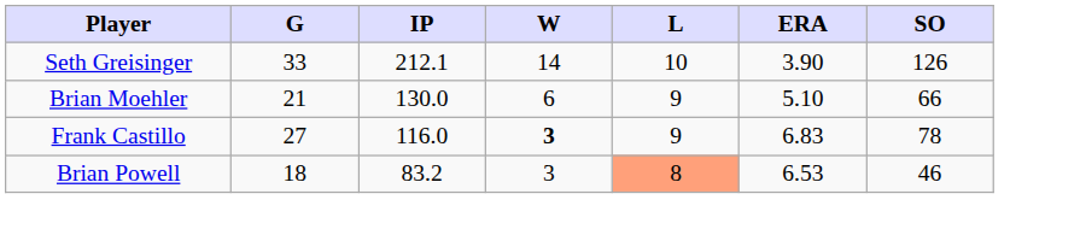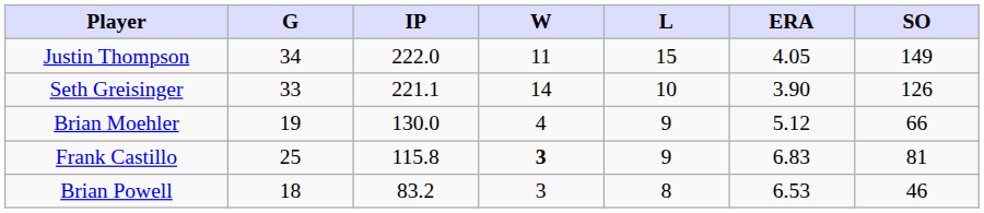 <table class="wikitable sortable">
 <tr>
 <th style="background:#ddf; width:16%;">Player</th>
 <th style="background:#ddf; width:9%;">G</th>
 <th style="background:#ddf; width:9%;">IP</th>
 <th style="background:#ddf; width:9%;">W</th>
 <th style="background:#ddf; width:9%;">L</th>
 <th style="background:#ddf; width:9%;">ERA</th>
 <th style="background:#ddf; width:9%;">SO</th>
 </tr>
 <tr style="text-align:center;">
+<td><a href='#'>Justin Thompson</a></td>
+<td>34</td>
+<td>222.0</td>
+<td>11</td>
+<td>15</td>
+<td>4.05</td>
+<td>149</td>
+</tr>
+<tr style="text-align:center;">
 <td><a href='#'>Seth Greisinger</a></td>
 <td>33</td>
-<td>212.1</td>
+<td>221.1</td>
 <td>14</td>
 <td>10</td>
 <td>3.90</td>
 <td>126</td>
 </tr>
 <tr style="text-align:center;">
 <td><a href='#'>Brian Moehler</a></td>
-<td>21</td>
+<td>19</td>
 <td>130.0</td>
-<td>6</td>
+<td>4</td>
 <td>9</td>
-<td>5.10</td>
+<td>5.12</td>
 <td>66</td>
 </tr>
 <tr style="text-align:center;">
 <td><a href='#'>Frank Castillo</a></td>
-<td>27</td>
-<td>116.0</td>
+<td>25</td>
+<td>115.8</td>
 <td><strong>3</strong></td>
 <td>9</td>
 <td>6.83</td>
-<td>78</td>
+<td>81</td>
 </tr>
 <tr style="text-align:center;">
 <td><a href='#'>Brian Powell</a></td>
 <td>18</td>
 <td>83.2</td>
 <td>3</td>
-<td style="background: lightsalmon;">8</td>
+<td>8</td>
 <td>6.53</td>
 <td>46</td>
 </tr>
 </table>
